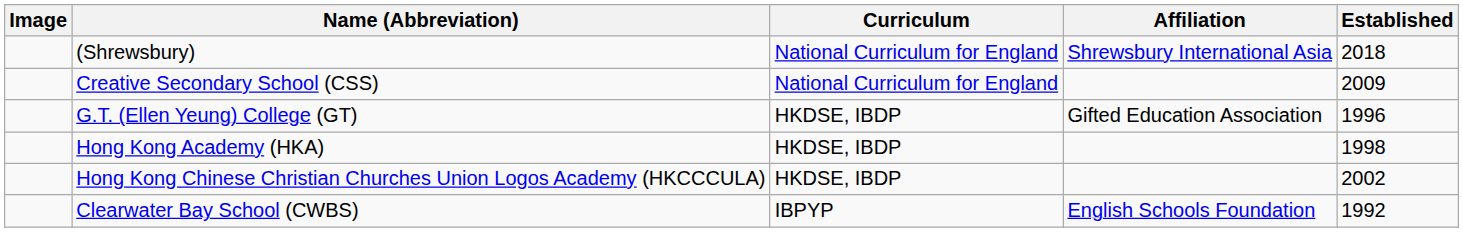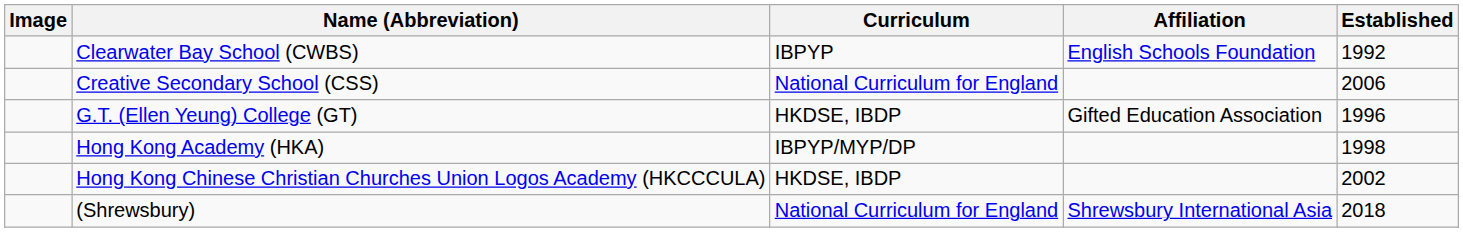 <table class="wikitable sortable">
 <tr>
 <th>Image</th>
 <th>Name (Abbreviation)</th>
 <th>Curriculum</th>
 <th>Affiliation</th>
 <th>Established</th>
 </tr>
 <tr>
 <td></td>
-<td> (Shrewsbury)</td>
-<td><a href='#'>National Curriculum for England</a></td>
-<td><a href='#'>Shrewsbury International Asia</a></td>
-<td>2018</td>
+<td><a href='#'>Clearwater Bay School</a> (CWBS)</td>
+<td>IBPYP</td>
+<td><a href='#'>English Schools Foundation</a></td>
+<td>1992</td>
 </tr>
 <tr>
 <td></td>
 <td><a href='#'>Creative Secondary School</a> (CSS)</td>
 <td><a href='#'>National Curriculum for England</a></td>
 <td></td>
-<td>2009</td>
+<td>2006</td>
 </tr>
 <tr>
 <td></td>
 <td><a href='#'>G.T. (Ellen Yeung) College</a> (GT)</td>
 <td>HKDSE, IBDP</td>
 <td>Gifted Education Association</td>
 <td>1996</td>
 </tr>
 <tr>
 <td></td>
 <td><a href='#'>Hong Kong Academy</a> (HKA)</td>
-<td>HKDSE, IBDP</td>
+<td>IBPYP/MYP/DP</td>
 <td></td>
 <td>1998</td>
 </tr>
 <tr>
 <td></td>
 <td><a href='#'>Hong Kong Chinese Christian Churches Union Logos Academy</a> (HKCCCULA)</td>
 <td>HKDSE, IBDP</td>
 <td></td>
 <td>2002</td>
 </tr>
 <tr>
 <td></td>
-<td><a href='#'>Clearwater Bay School</a> (CWBS)</td>
-<td>IBPYP</td>
-<td><a href='#'>English Schools Foundation</a></td>
-<td>1992</td>
+<td> (Shrewsbury)</td>
+<td><a href='#'>National Curriculum for England</a></td>
+<td><a href='#'>Shrewsbury International Asia</a></td>
+<td>2018</td>
 </tr>
 </table>
